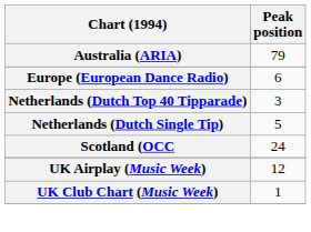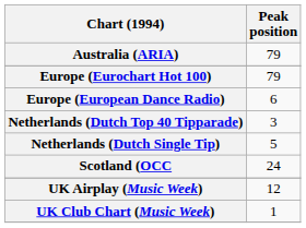 <table class="wikitable sortable plainrowheaders" style="text-align:center">
 <tr>
 <th scope="col">Chart (1994)</th>
 <th scope="col">Peak<br>position</th>
 </tr>
 <tr>
 <th scope="row">Australia (<a href='#'>ARIA</a>)</th>
 <td>79</td>
 </tr>
 <tr>
+</tr>
+<tr>
+<th scope="row">Europe (<a href='#'>Eurochart Hot 100</a>)</th>
+<td>79</td>
 </tr>
 <tr>
 <th scope="row">Europe (<a href='#'>European Dance Radio</a>)</th>
 <td>6</td>
 </tr>
 <tr>
 <th scope="row">Netherlands (<a href='#'>Dutch Top 40 Tipparade</a>)</th>
 <td>3</td>
 </tr>
 <tr>
 <th scope="row">Netherlands (<a href='#'>Dutch Single Tip</a>)</th>
 <td>5</td>
 </tr>
 <tr>
 <th scope="row">Scotland (<a href='#'>OCC</a></th>
 <td>24</td>
 </tr>
 <tr>
 </tr>
 <tr>
 <th scope="row">UK Airplay (<em><a href='#'>Music Week</a></em>)</th>
 <td>12</td>
 </tr>
 <tr>
 <th scope="row"><a href='#'>UK Club Chart</a> (<em><a href='#'>Music Week</a></em>)</th>
 <td>1</td>
 </tr>
 <tr>
 </tr>
 </table>
